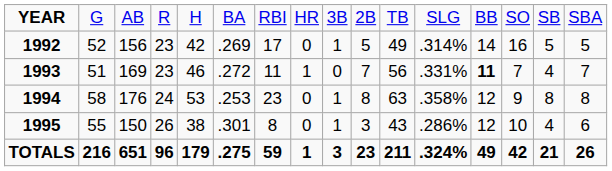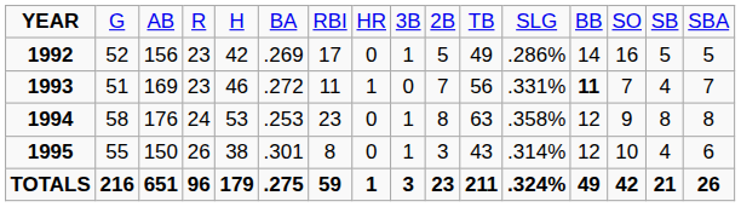 <table class="wikitable">
 <tr align=center>
 <td><strong>YEAR</strong></td>
 <td><a href='#'>G</a></td>
 <td><a href='#'>AB</a></td>
 <td><a href='#'>R</a></td>
 <td><a href='#'>H</a></td>
 <td><a href='#'>BA</a></td>
 <td><a href='#'>RBI</a></td>
 <td><a href='#'>HR</a></td>
 <td><a href='#'>3B</a></td>
 <td><a href='#'>2B</a></td>
 <td><a href='#'>TB</a></td>
 <td><a href='#'>SLG</a></td>
 <td><a href='#'>BB</a></td>
 <td><a href='#'>SO</a></td>
 <td><a href='#'>SB</a></td>
 <td><a href='#'>SBA</a></td>
 </tr>
 <tr align=center>
 <td><strong>1992</strong></td>
 <td>52</td>
 <td>156</td>
 <td>23</td>
 <td>42</td>
 <td>.269</td>
 <td>17</td>
 <td>0</td>
 <td>1</td>
 <td>5</td>
 <td>49</td>
-<td>.314%</td>
+<td>.286%</td>
 <td>14</td>
 <td>16</td>
 <td>5</td>
 <td>5</td>
 </tr>
 <tr align=center>
 <td><strong>1993</strong></td>
 <td>51</td>
 <td>169</td>
 <td>23</td>
 <td>46</td>
 <td>.272</td>
 <td>11</td>
 <td>1</td>
 <td>0</td>
 <td>7</td>
 <td>56</td>
 <td>.331%</td>
 <td><strong>11</strong></td>
 <td>7</td>
 <td>4</td>
 <td>7</td>
 </tr>
 <tr align=center>
 <td><strong>1994</strong></td>
 <td>58</td>
 <td>176</td>
 <td>24</td>
 <td>53</td>
 <td>.253</td>
 <td>23</td>
 <td>0</td>
 <td>1</td>
 <td>8</td>
 <td>63</td>
 <td>.358%</td>
 <td>12</td>
 <td>9</td>
 <td>8</td>
 <td>8</td>
 </tr>
 <tr align=center>
 <td><strong>1995</strong></td>
 <td>55</td>
 <td>150</td>
 <td>26</td>
 <td>38</td>
 <td>.301</td>
 <td>8</td>
 <td>0</td>
 <td>1</td>
 <td>3</td>
 <td>43</td>
-<td>.286%</td>
+<td>.314%</td>
 <td>12</td>
 <td>10</td>
 <td>4</td>
 <td>6</td>
 </tr>
 <tr align=center>
 <td><strong>TOTALS</strong></td>
 <td><strong>216</strong></td>
 <td><strong>651</strong></td>
 <td><strong>96</strong></td>
 <td><strong>179</strong></td>
 <td><strong>.275</strong></td>
 <td><strong>59</strong></td>
 <td><strong>1</strong></td>
 <td><strong>3</strong></td>
 <td><strong>23</strong></td>
 <td><strong>211</strong></td>
 <td><strong>.324%</strong></td>
 <td><strong>49</strong></td>
 <td><strong>42</strong></td>
 <td><strong>21</strong></td>
 <td><strong>26</strong></td>
 </tr>
 </table>
